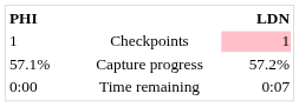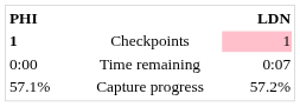 <table class="floatright" style="text-align:center; font-size:85%; border:1px solid #ddd; width:250px">
 <tr>
 <th style="text-align:left; width:25%;">PHI</th>
 <th style="width:50%;"></th>
 <th style="text-align:right; width:25%;">LDN</th>
 </tr>
 <tr>
-<td style="text-align:left;">1</td>
+<td style="text-align:left;"><strong>1</strong></td>
 <td>Checkpoints</td>
 <td style="background: pink; text-align:right;">1</td>
+</tr>
+<tr>
+<td style="text-align:left;">0:00</td>
+<td>Time remaining</td>
+<td style="text-align:right;">0:07</td>
 </tr>
 <tr>
 <td style="text-align:left;">57.1%</td>
 <td>Capture progress</td>
 <td style="text-align:right;">57.2%</td>
 </tr>
-<tr>
-<td style="text-align:left;">0:00</td>
-<td>Time remaining</td>
-<td style="text-align:right;">0:07</td>
-</tr>
 </table>
